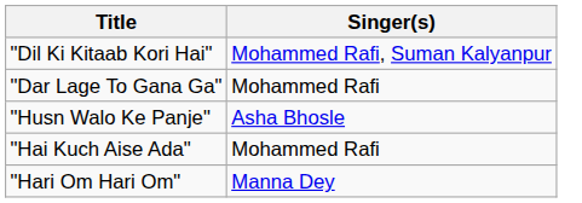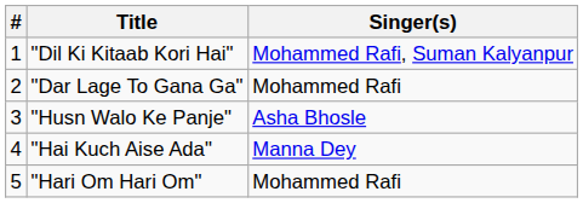 <table class="wikitable" style="font-size:95%;">
 <tr>
+<th>#</th>
 <th>Title</th>
 <th>Singer(s)</th>
 </tr>
 <tr>
+<td>1</td>
 <td>"Dil Ki Kitaab Kori Hai"</td>
 <td><a href='#'>Mohammed Rafi</a>, <a href='#'>Suman Kalyanpur</a></td>
 </tr>
 <tr>
+<td>2</td>
 <td>"Dar Lage To Gana Ga"</td>
 <td>Mohammed Rafi</td>
 </tr>
 <tr>
+<td>3</td>
 <td>"Husn Walo Ke Panje"</td>
 <td><a href='#'>Asha Bhosle</a></td>
 </tr>
 <tr>
+<td>4</td>
 <td>"Hai Kuch Aise Ada"</td>
+<td><a href='#'>Manna Dey</a></td>
+</tr>
+<tr>
+<td>5</td>
+<td>"Hari Om Hari Om"</td>
 <td>Mohammed Rafi</td>
 </tr>
-<tr>
-<td>"Hari Om Hari Om"</td>
-<td><a href='#'>Manna Dey</a></td>
-</tr>
 </table>
